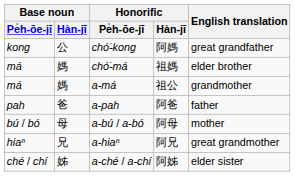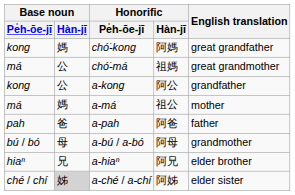 <table class="wikitable">
 <tr>
 <th colspan="2">Base noun</th>
 <th colspan="2">Honorific</th>
 <th rowspan="2">English translation</th>
 </tr>
 <tr>
 <th><a href='#'>Pe̍h-ōe-jī</a></th>
 <th><a href='#'>Hàn-jī</a></th>
 <th>Pe̍h-ōe-jī</th>
 <th>Hàn-jī</th>
 </tr>
 <tr>
 <td><em>kong</em></td>
-<td>公</td>
+<td>媽</td>
 <td><em>chó͘-kong</em></td>
 <td>阿媽</td>
 <td>great grandfather</td>
 </tr>
 <tr>
 <td><em>má</em></td>
-<td>媽</td>
+<td>公</td>
 <td><em>chó͘-má</em></td>
 <td>祖媽</td>
-<td>elder brother</td>
+<td>great grandmother</td>
+</tr>
+<tr>
+<td><em>kong</em></td>
+<td>公</td>
+<td><em>a-kong</em></td>
+<td>阿公</td>
+<td>grandfather</td>
 </tr>
 <tr>
 <td><em>má</em></td>
 <td>媽</td>
 <td><em>a-má</em></td>
 <td>祖公</td>
-<td>grandmother</td>
+<td>mother</td>
 </tr>
 <tr>
 <td><em>pah</em></td>
 <td>爸</td>
 <td><em>a-pah</em></td>
 <td>阿爸</td>
 <td>father</td>
 </tr>
 <tr>
 <td><em>bú</em> / <em>bó</em></td>
 <td>母</td>
 <td><em>a-bú</em> / <em>a-bó</em></td>
 <td>阿母</td>
-<td>mother</td>
+<td>grandmother</td>
 </tr>
 <tr>
 <td><em>hiaⁿ</em></td>
 <td>兄</td>
 <td><em>a-hiaⁿ</em></td>
 <td>阿兄</td>
-<td>great grandmother</td>
+<td>elder brother</td>
 </tr>
 <tr>
 <td><em>ché</em> / <em>chí</em></td>
-<td>姊</td>
+<td style="background: lightgrey;">姊</td>
 <td><em>a-ché</em> / <em>a-chí</em></td>
 <td>阿姊</td>
 <td>elder sister</td>
 </tr>
 </table>
